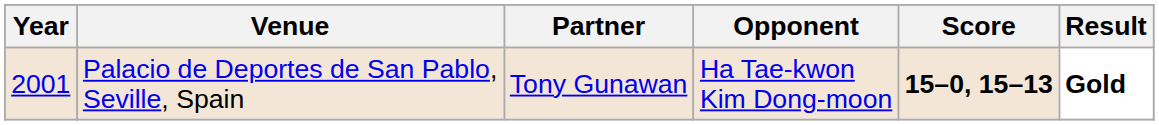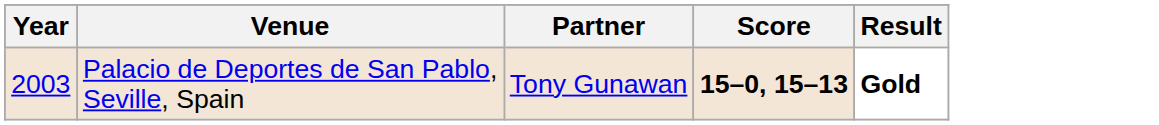 <table class="sortable wikitable" style="font-size: 90%;">
 <tr>
 <th>Year</th>
 <th>Venue</th>
 <th>Partner</th>
-<th>Opponent</th>
 <th>Score</th>
 <th>Result</th>
 </tr>
 <tr style="background:#F3E6D7">
-<td align="center"><a href='#'>2001</a></td>
+<td align="center"><a href='#'>2003</a></td>
 <td align="left"><a href='#'>Palacio de Deportes de San Pablo</a>,<br><a href='#'>Seville</a>, Spain</td>
 <td align="left"> <a href='#'>Tony Gunawan</a></td>
-<td align="left"> <a href='#'>Ha Tae-kwon</a><br> <a href='#'>Kim Dong-moon</a></td>
 <td align="left"><strong>15–0, 15–13</strong></td>
 <td style="text-align:left; background:white"> <strong>Gold</strong></td>
 </tr>
 </table>
